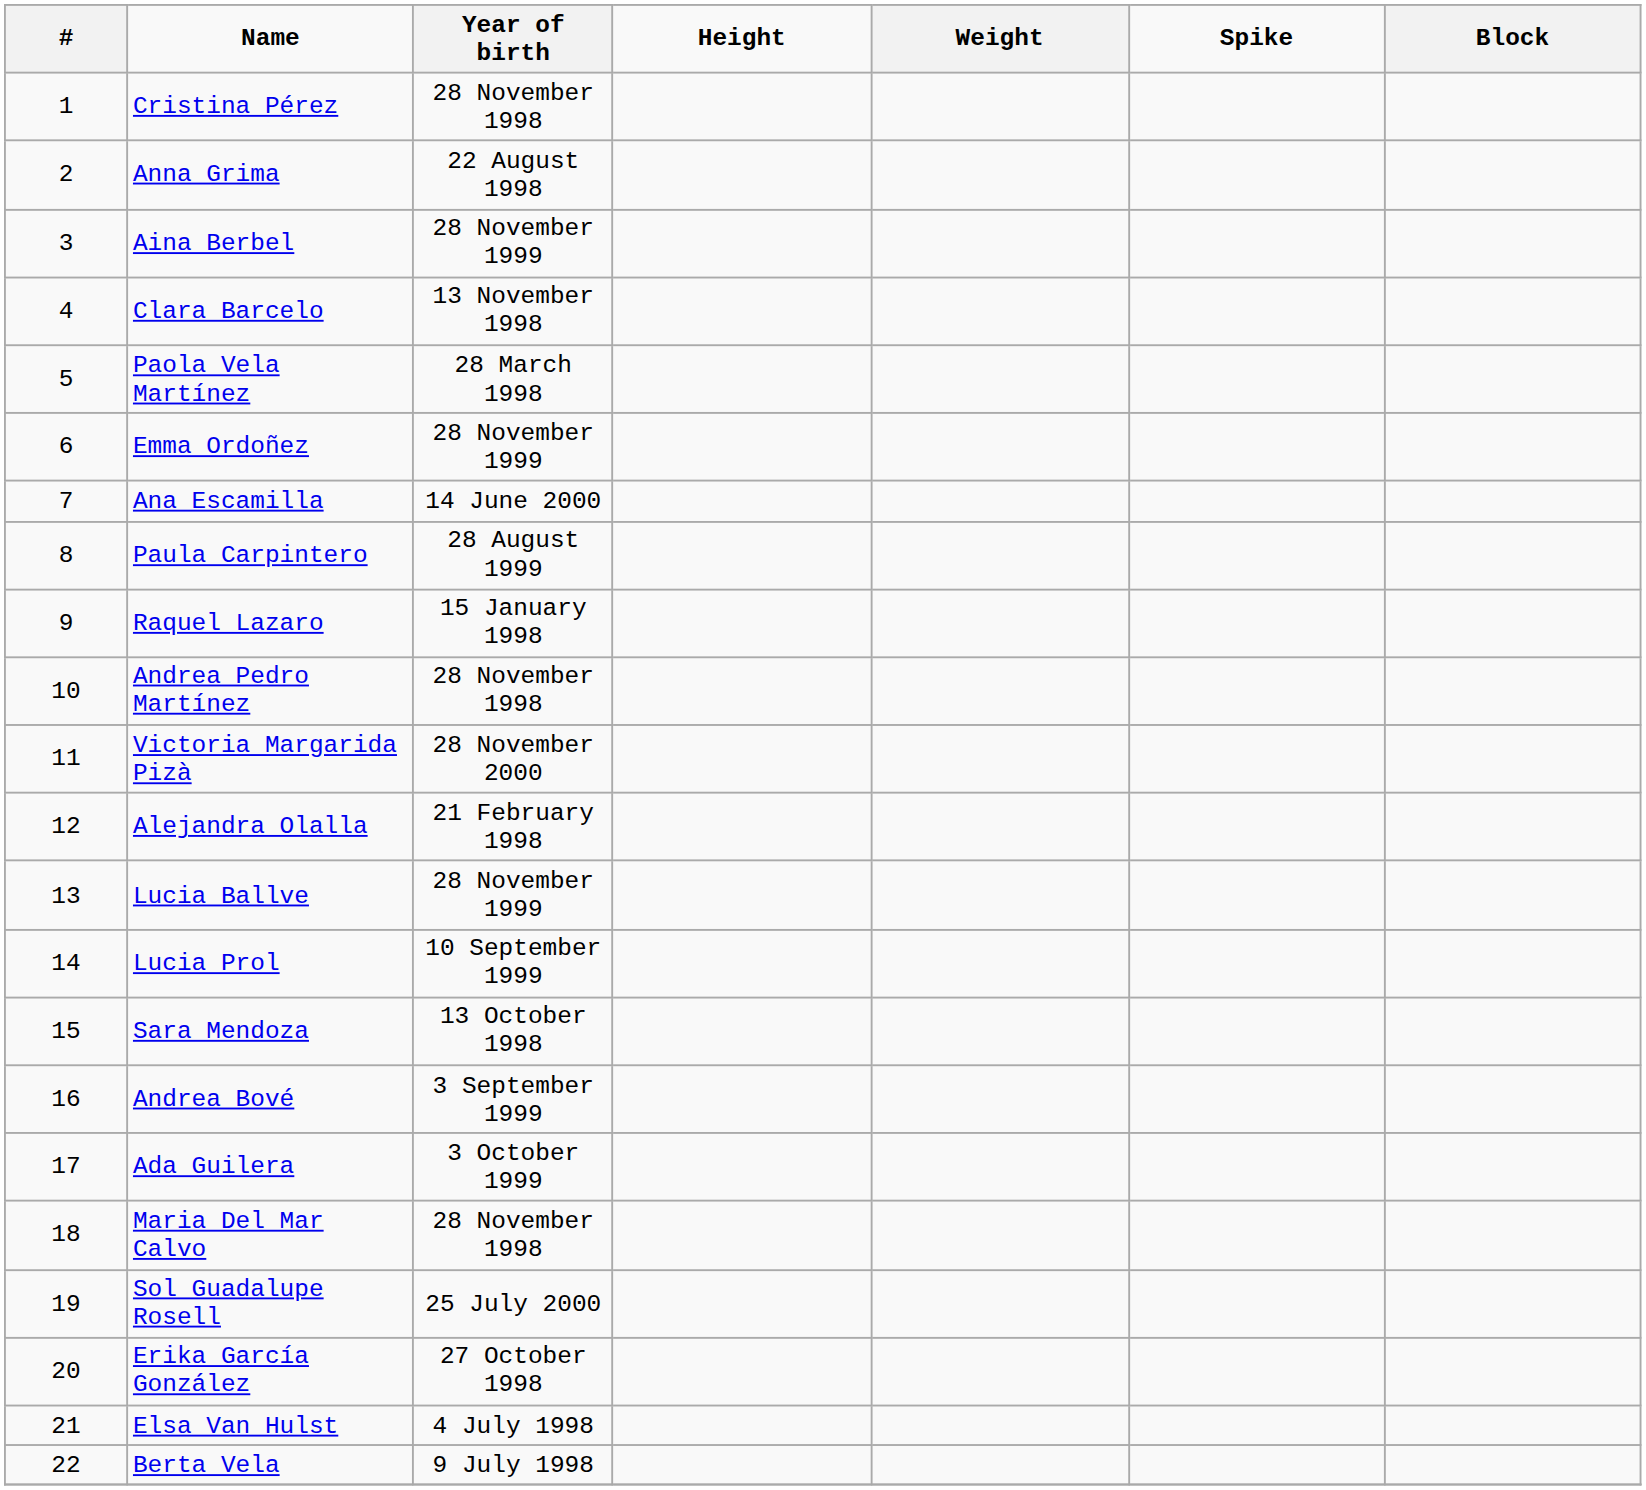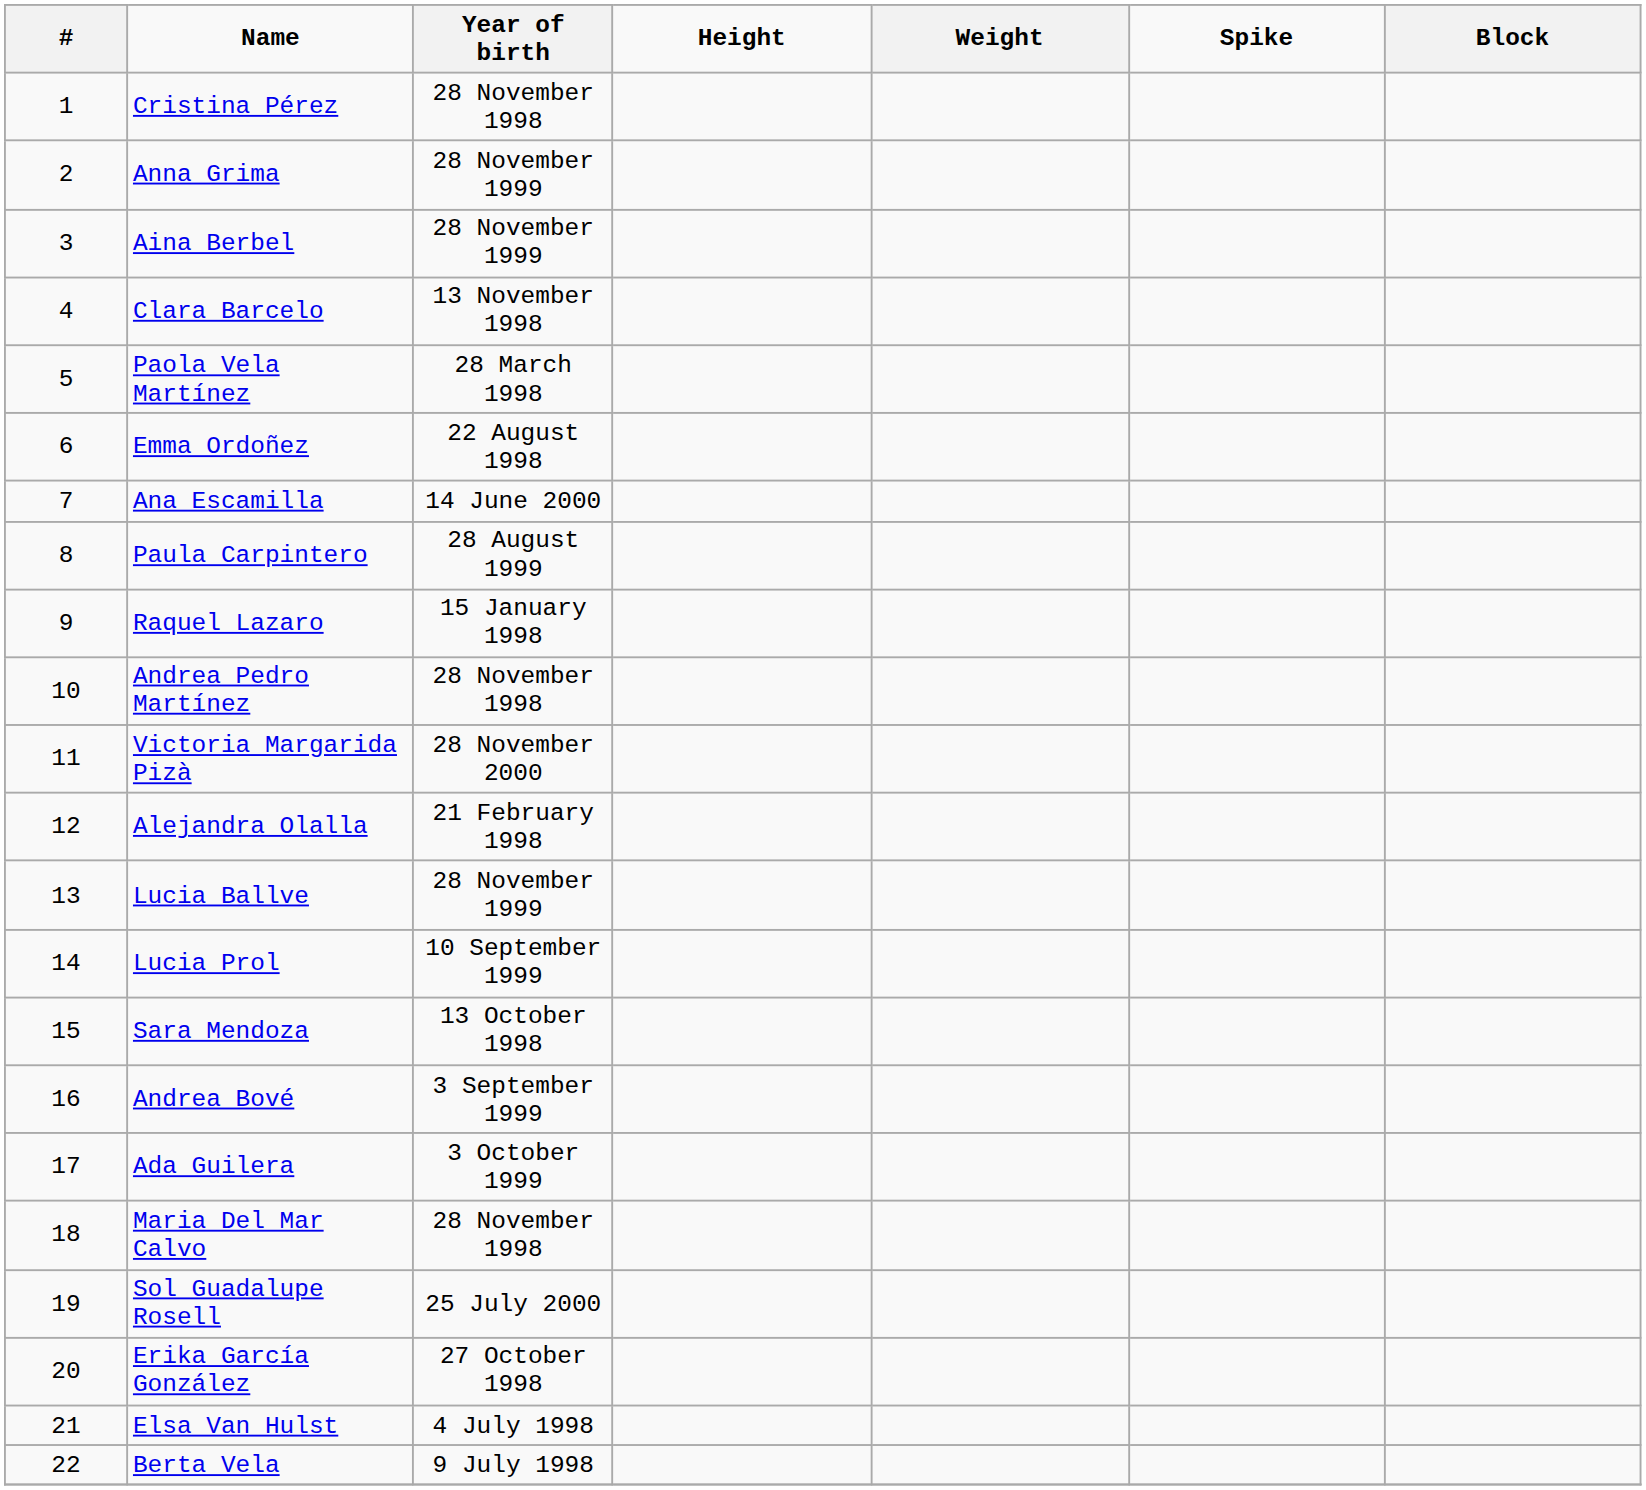 <table class="wikitable sortable" style="text-align:center;">
 <tr>
 <th style="width:5em">#</th>
 <td style="width:12em"><strong>Name</strong></td>
 <th style="width:8em">Year of birth</th>
 <td style="width:11em"><strong>Height</strong></td>
 <th style="width:11em">Weight</th>
 <td style="width:11em"><strong>Spike</strong></td>
 <th style="width:11em">Block</th>
 </tr>
 <tr>
 <td>1</td>
 <td align=left><a href='#'>Cristina Pérez</a></td>
 <td align=center>28 November 1998</td>
 <td></td>
 <td></td>
 <td></td>
 <td></td>
 </tr>
 <tr>
 <td>2</td>
 <td align=left><a href='#'>Anna Grima</a></td>
-<td align=center>22 August 1998</td>
+<td align=center>28 November 1999</td>
 <td></td>
 <td></td>
 <td></td>
 <td></td>
 </tr>
 <tr>
 <td>3</td>
 <td align=left><a href='#'>Aina Berbel</a></td>
 <td align=center>28 November 1999</td>
 <td></td>
 <td></td>
 <td></td>
 <td></td>
 </tr>
 <tr>
 <td>4</td>
 <td align=left><a href='#'>Clara Barcelo</a></td>
 <td align=center>13 November 1998</td>
 <td></td>
 <td></td>
 <td></td>
 <td></td>
 </tr>
 <tr>
 <td>5</td>
 <td align=left><a href='#'>Paola Vela Martínez</a></td>
 <td align=center>28 March 1998</td>
 <td></td>
 <td></td>
 <td></td>
 <td></td>
 </tr>
 <tr>
 <td>6</td>
 <td align=left><a href='#'>Emma Ordoñez</a></td>
-<td align=center>28 November 1999</td>
+<td align=center>22 August 1998</td>
 <td></td>
 <td></td>
 <td></td>
 <td></td>
 </tr>
 <tr>
 <td>7</td>
 <td align=left><a href='#'>Ana Escamilla</a></td>
 <td align=center>14 June 2000</td>
 <td></td>
 <td></td>
 <td></td>
 <td></td>
 </tr>
 <tr>
 <td>8</td>
 <td align=left><a href='#'>Paula Carpintero</a></td>
 <td align=center>28 August 1999</td>
 <td></td>
 <td></td>
 <td></td>
 <td></td>
 </tr>
 <tr>
 <td>9</td>
 <td align=left><a href='#'>Raquel Lazaro</a></td>
 <td align=center>15 January 1998</td>
 <td></td>
 <td></td>
 <td></td>
 <td></td>
 </tr>
 <tr>
 <td>10</td>
 <td align=left><a href='#'>Andrea Pedro Martínez</a></td>
 <td align=center>28 November 1998</td>
 <td></td>
 <td></td>
 <td></td>
 <td></td>
 </tr>
 <tr>
 <td>11</td>
 <td align=left><a href='#'>Victoria Margarida Pizà</a></td>
 <td align=center>28 November 2000</td>
 <td></td>
 <td></td>
 <td></td>
 <td></td>
 </tr>
 <tr>
 <td>12</td>
 <td align=left><a href='#'>Alejandra Olalla</a></td>
 <td align=center>21 February 1998</td>
 <td></td>
 <td></td>
 <td></td>
 <td></td>
 </tr>
 <tr>
 <td>13</td>
 <td align=left><a href='#'>Lucia Ballve</a></td>
 <td align=center>28 November 1999</td>
 <td></td>
 <td></td>
 <td></td>
 <td></td>
 </tr>
 <tr>
 <td>14</td>
 <td align=left><a href='#'>Lucia Prol</a></td>
 <td align=center>10 September 1999</td>
 <td></td>
 <td></td>
 <td></td>
 <td></td>
 </tr>
 <tr>
 <td>15</td>
 <td align=left><a href='#'>Sara Mendoza</a></td>
 <td align=center>13 October 1998</td>
 <td></td>
 <td></td>
 <td></td>
 <td></td>
 </tr>
 <tr>
 <td>16</td>
 <td align=left><a href='#'>Andrea Bové</a></td>
 <td align=center>3 September 1999</td>
 <td></td>
 <td></td>
 <td></td>
 <td></td>
 </tr>
 <tr>
 <td>17</td>
 <td align=left><a href='#'>Ada Guilera</a></td>
 <td align=center>3 October 1999</td>
 <td></td>
 <td></td>
 <td></td>
 <td></td>
 </tr>
 <tr>
 <td>18</td>
 <td align=left><a href='#'>Maria Del Mar Calvo</a></td>
 <td align=center>28 November 1998</td>
 <td></td>
 <td></td>
 <td></td>
 <td></td>
 </tr>
 <tr>
 <td>19</td>
 <td align=left><a href='#'>Sol Guadalupe Rosell</a></td>
 <td align=center>25 July 2000</td>
 <td></td>
 <td></td>
 <td></td>
 <td></td>
 </tr>
 <tr>
 <td>20</td>
 <td align=left><a href='#'>Erika García González</a></td>
 <td align=center>27 October 1998</td>
 <td></td>
 <td></td>
 <td></td>
 <td></td>
 </tr>
 <tr>
 <td>21</td>
 <td align=left><a href='#'>Elsa Van Hulst</a></td>
 <td align=center>4 July 1998</td>
 <td></td>
 <td></td>
 <td></td>
 <td></td>
 </tr>
 <tr>
 <td>22</td>
 <td align=left><a href='#'>Berta Vela</a></td>
 <td align=center>9 July 1998</td>
 <td></td>
 <td></td>
 <td></td>
 <td></td>
 </tr>
 <tr>
 </tr>
 </table>
